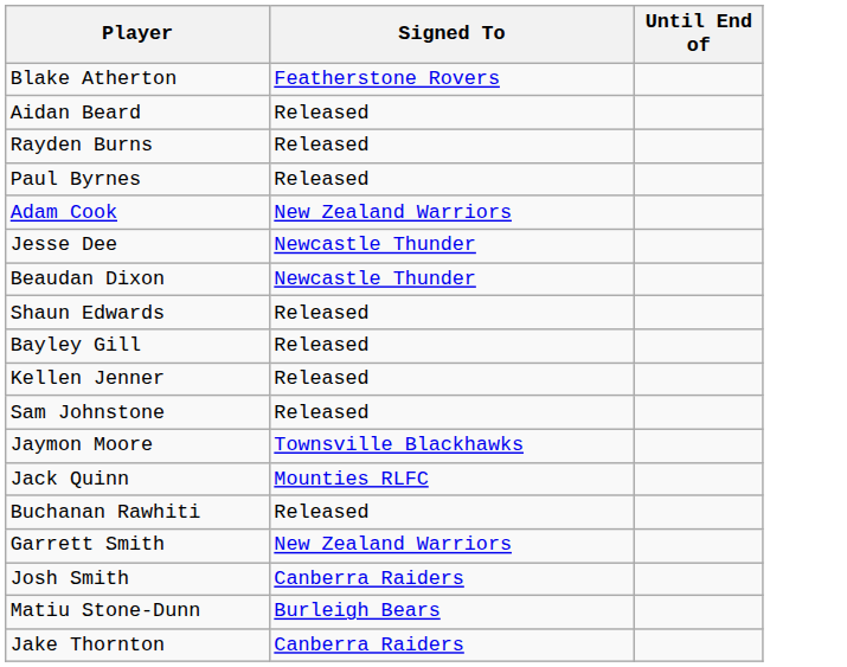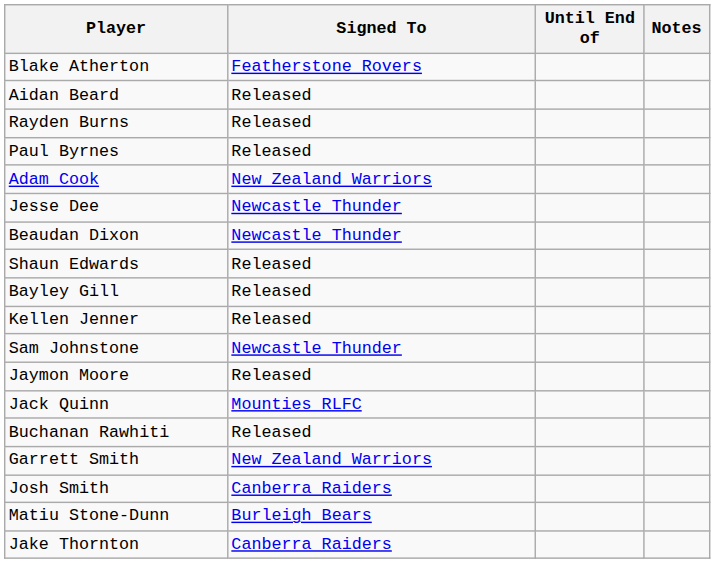 <table class="wikitable" style="font-size:90%">
 <tr style="background:#efefef;">
 <th style="width:150px;">Player</th>
 <th style="width:210px;">Signed To</th>
 <th style="width:70px;">Until End of</th>
+<th style="width:40px;">Notes</th>
 </tr>
 <tr>
 <td>Blake Atherton</td>
 <td> <a href='#'>Featherstone Rovers</a></td>
+<td></td>
 <td></td>
 </tr>
 <tr>
 <td>Aidan Beard</td>
 <td>Released</td>
 <td></td>
+<td></td>
 </tr>
 <tr>
 <td>Rayden Burns</td>
 <td>Released</td>
+<td></td>
 <td></td>
 </tr>
 <tr>
 <td>Paul Byrnes</td>
 <td>Released</td>
 <td></td>
+<td></td>
 </tr>
 <tr>
 <td><a href='#'>Adam Cook</a></td>
 <td> <a href='#'>New Zealand Warriors</a></td>
+<td></td>
 <td></td>
 </tr>
 <tr>
 <td>Jesse Dee</td>
 <td> <a href='#'>Newcastle Thunder</a></td>
 <td></td>
+<td></td>
 </tr>
 <tr>
 <td>Beaudan Dixon</td>
 <td> <a href='#'>Newcastle Thunder</a></td>
+<td></td>
 <td></td>
 </tr>
 <tr>
 <td>Shaun Edwards</td>
 <td>Released</td>
 <td></td>
+<td></td>
 </tr>
 <tr>
 <td>Bayley Gill</td>
 <td>Released</td>
+<td></td>
 <td></td>
 </tr>
 <tr>
 <td>Kellen Jenner</td>
 <td>Released</td>
 <td></td>
+<td></td>
 </tr>
 <tr>
 <td>Sam Johnstone</td>
-<td>Released</td>
+<td> <a href='#'>Newcastle Thunder</a></td>
+<td></td>
 <td></td>
 </tr>
 <tr>
 <td>Jaymon Moore</td>
-<td> <a href='#'>Townsville Blackhawks</a></td>
+<td>Released</td>
+<td></td>
 <td></td>
 </tr>
 <tr>
 <td>Jack Quinn</td>
 <td> <a href='#'>Mounties RLFC</a></td>
 <td></td>
+<td></td>
 </tr>
 <tr>
 <td>Buchanan Rawhiti</td>
 <td>Released</td>
+<td></td>
 <td></td>
 </tr>
 <tr>
 <td>Garrett Smith</td>
 <td> <a href='#'>New Zealand Warriors</a></td>
 <td></td>
+<td></td>
 </tr>
 <tr>
 <td>Josh Smith</td>
 <td> <a href='#'>Canberra Raiders</a></td>
+<td></td>
 <td></td>
 </tr>
 <tr>
 <td>Matiu Stone-Dunn</td>
 <td> <a href='#'>Burleigh Bears</a></td>
 <td></td>
+<td></td>
 </tr>
 <tr>
 <td>Jake Thornton</td>
 <td> <a href='#'>Canberra Raiders</a></td>
 <td></td>
+<td></td>
 </tr>
 </table>
